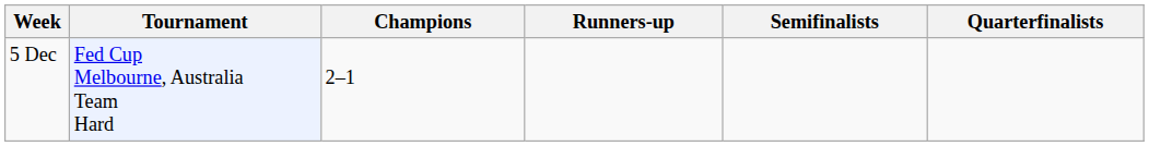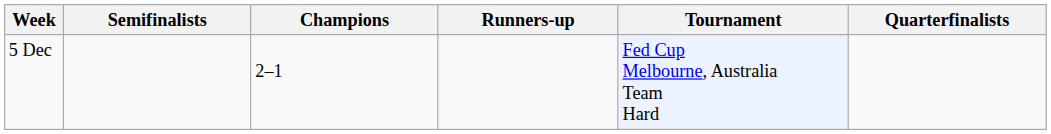 <table class=wikitable style=font-size:95%>
 <tr>
 <th style="width:46px;">Week</th>
-<th style="width:256px;">Tournament</th>
+<th style="width:195px;">Semifinalists</th>
 <th style="width:200px;">Champions</th>
 <th style="width:200px;">Runners-up</th>
-<th style="width:195px;">Semifinalists</th>
+<th style="width:256px;">Tournament</th>
 <th style="width:195px;">Quarterfinalists</th>
 </tr>
 <tr valign=top>
 <td>5 Dec</td>
-<td bgcolor="#ECF2FF"><a href='#'>Fed Cup</a><br><a href='#'>Melbourne</a>, Australia<br>Team <br>Hard<br></td>
+<td> <br></td>
 <td> <br> 2–1</td>
 <td> <br></td>
-<td> <br></td>
+<td bgcolor="#ECF2FF"><a href='#'>Fed Cup</a><br><a href='#'>Melbourne</a>, Australia<br>Team <br>Hard<br></td>
 <td> <br> <br> <br></td>
 </tr>
 </table>
